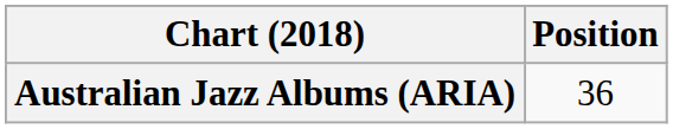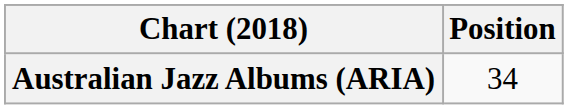 <table class="wikitable sortable plainrowheaders" style="text-align:center">
 <tr>
 <th>Chart (2018)</th>
 <th>Position</th>
 </tr>
 <tr>
 <th scope="row">Australian Jazz Albums (ARIA)</th>
-<td>36</td>
+<td>34</td>
 </tr>
 </table>
